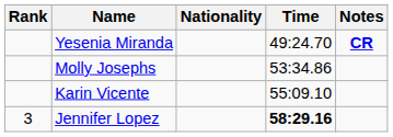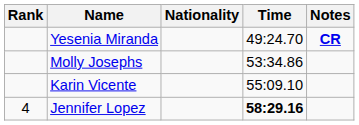 <table class="wikitable sortable" style="text-align:center">
 <tr>
 <th>Rank</th>
 <th>Name</th>
 <th>Nationality</th>
 <th>Time</th>
 <th>Notes</th>
 </tr>
 <tr>
 <td></td>
 <td align=left><a href='#'>Yesenia Miranda</a></td>
 <td align=left></td>
 <td>49:24.70</td>
 <td><strong><a href='#'>CR</a></strong></td>
 </tr>
 <tr>
 <td></td>
 <td align=left><a href='#'>Molly Josephs</a></td>
 <td align=left></td>
 <td>53:34.86</td>
 <td></td>
 </tr>
 <tr>
 <td></td>
 <td align=left><a href='#'>Karin Vicente</a></td>
 <td align=left></td>
 <td>55:09.10</td>
 <td></td>
 </tr>
 <tr>
-<td>3</td>
+<td>4</td>
 <td align=left><a href='#'>Jennifer Lopez</a></td>
 <td align=left></td>
 <td><strong>58:29.16</strong></td>
 <td></td>
 </tr>
 </table>
